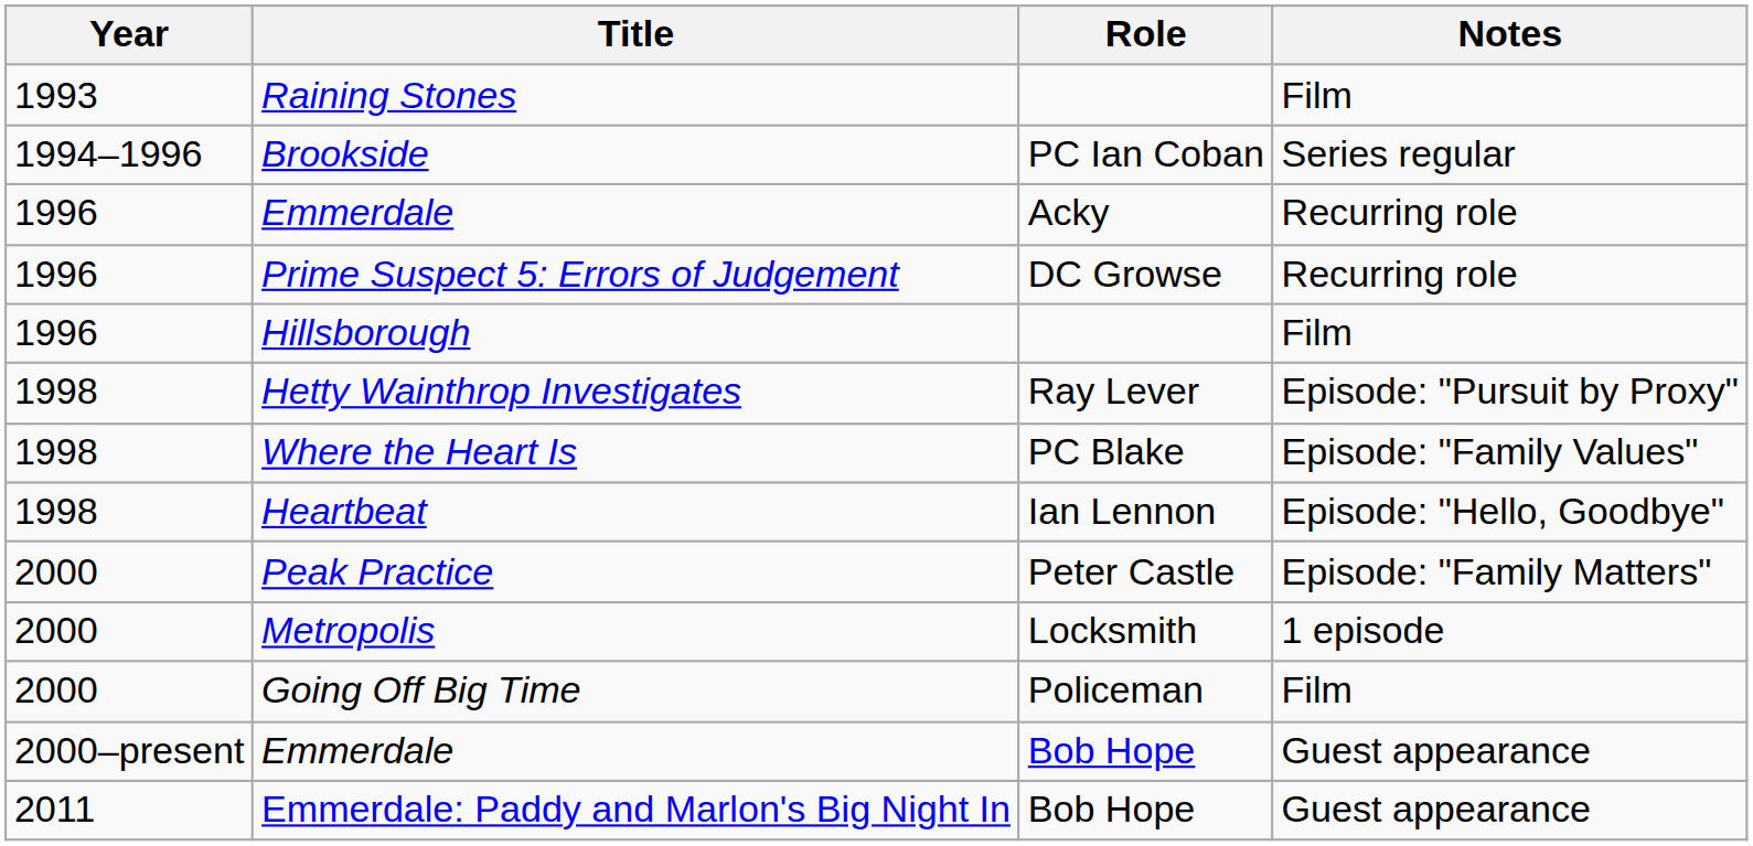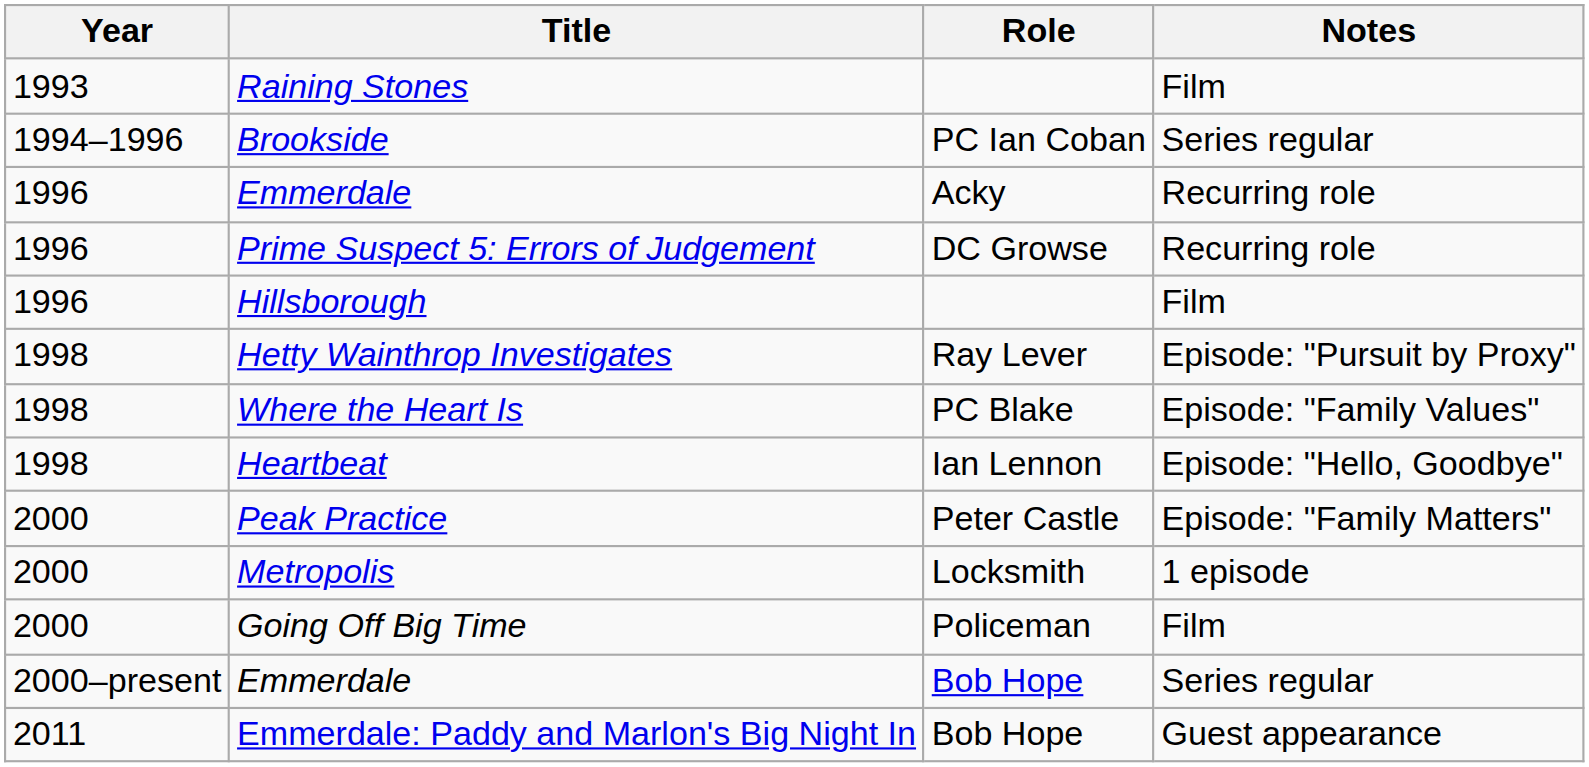 <table class="wikitable">
 <tr>
 <th>Year</th>
 <th>Title</th>
 <th>Role</th>
 <th>Notes</th>
 </tr>
 <tr>
 <td>1993</td>
 <td><em><a href='#'>Raining Stones</a></em></td>
 <td></td>
 <td>Film</td>
 </tr>
 <tr>
 <td>1994–1996</td>
 <td><em><a href='#'>Brookside</a></em></td>
 <td>PC Ian Coban</td>
 <td>Series regular</td>
 </tr>
 <tr>
 <td>1996</td>
 <td><em><a href='#'>Emmerdale</a></em></td>
 <td>Acky</td>
 <td>Recurring role</td>
 </tr>
 <tr>
 <td>1996</td>
 <td><em><a href='#'>Prime Suspect 5: Errors of Judgement</a></em></td>
 <td>DC Growse</td>
 <td>Recurring role</td>
 </tr>
 <tr>
 <td>1996</td>
 <td><em><a href='#'>Hillsborough</a></em></td>
 <td></td>
 <td>Film</td>
 </tr>
 <tr>
 <td>1998</td>
 <td><em><a href='#'>Hetty Wainthrop Investigates</a></em></td>
 <td>Ray Lever</td>
 <td>Episode: "Pursuit by Proxy"</td>
 </tr>
 <tr>
 <td>1998</td>
 <td><em><a href='#'>Where the Heart Is</a></em></td>
 <td>PC Blake</td>
 <td>Episode: "Family Values"</td>
 </tr>
 <tr>
 <td>1998</td>
 <td><em><a href='#'>Heartbeat</a></em></td>
 <td>Ian Lennon</td>
 <td>Episode: "Hello, Goodbye"</td>
 </tr>
 <tr>
 <td>2000</td>
 <td><em><a href='#'>Peak Practice</a></em></td>
 <td>Peter Castle</td>
 <td>Episode: "Family Matters"</td>
 </tr>
 <tr>
 <td>2000</td>
 <td><em><a href='#'>Metropolis</a></em></td>
 <td>Locksmith</td>
 <td>1 episode</td>
 </tr>
 <tr>
 <td>2000</td>
 <td><em>Going Off Big Time</em></td>
 <td>Policeman</td>
 <td>Film</td>
 </tr>
 <tr>
 <td>2000–present</td>
 <td><em>Emmerdale</em></td>
 <td><a href='#'>Bob Hope</a><em></td>
-<td>Guest appearance</td>
+<td>Series regular</td>
 </tr>
 <tr>
 <td>2011</td>
 <td></em><a href='#'>Emmerdale: Paddy and Marlon's Big Night In</a><em></td>
 <td>Bob Hope</td>
 <td>Guest appearance</td>
 </tr>
 </table>
